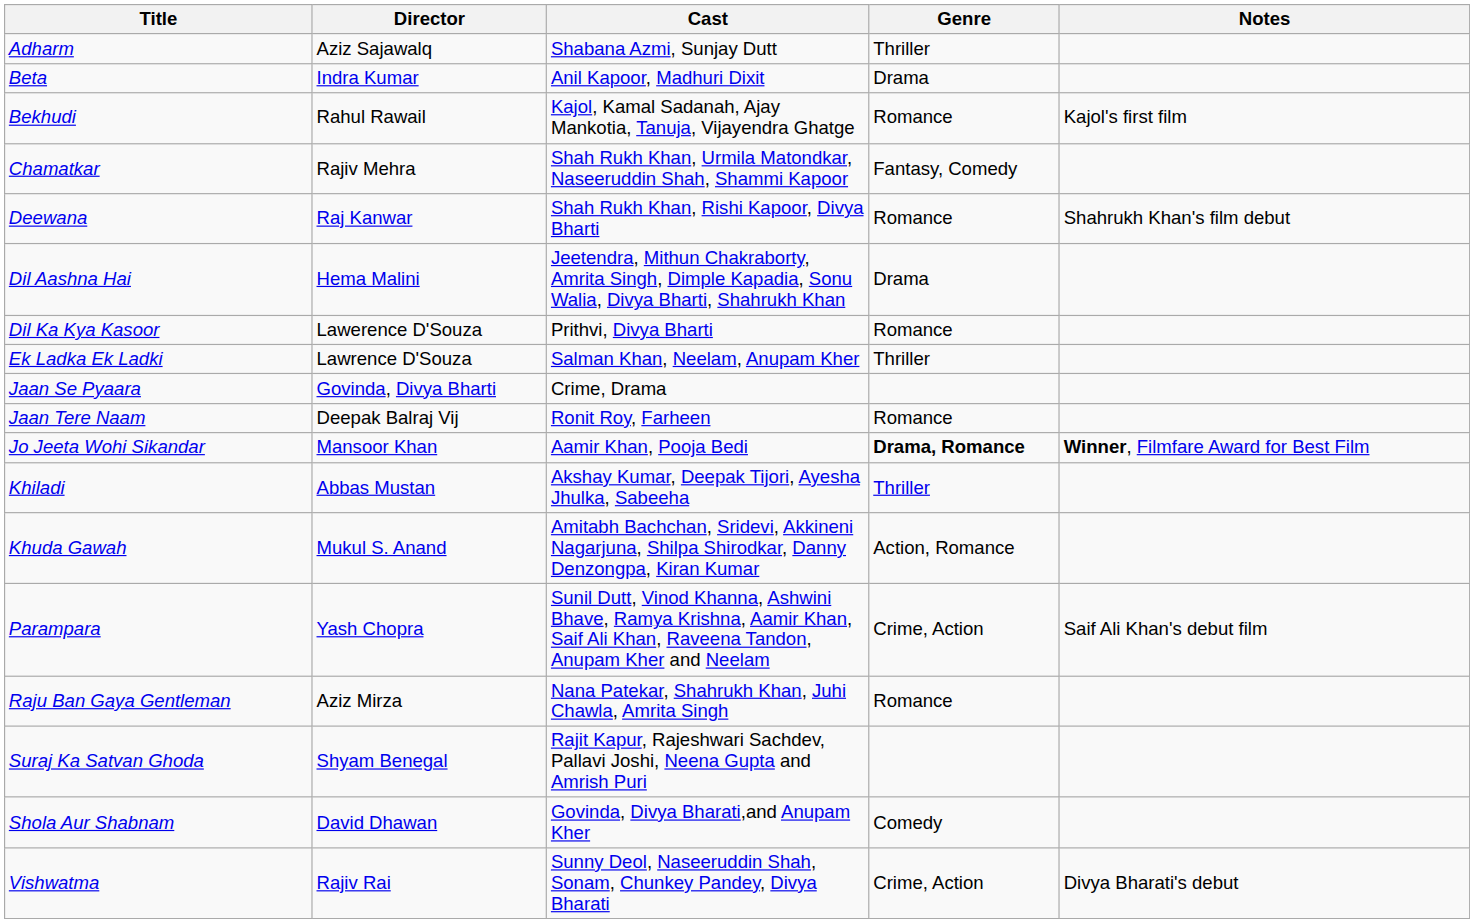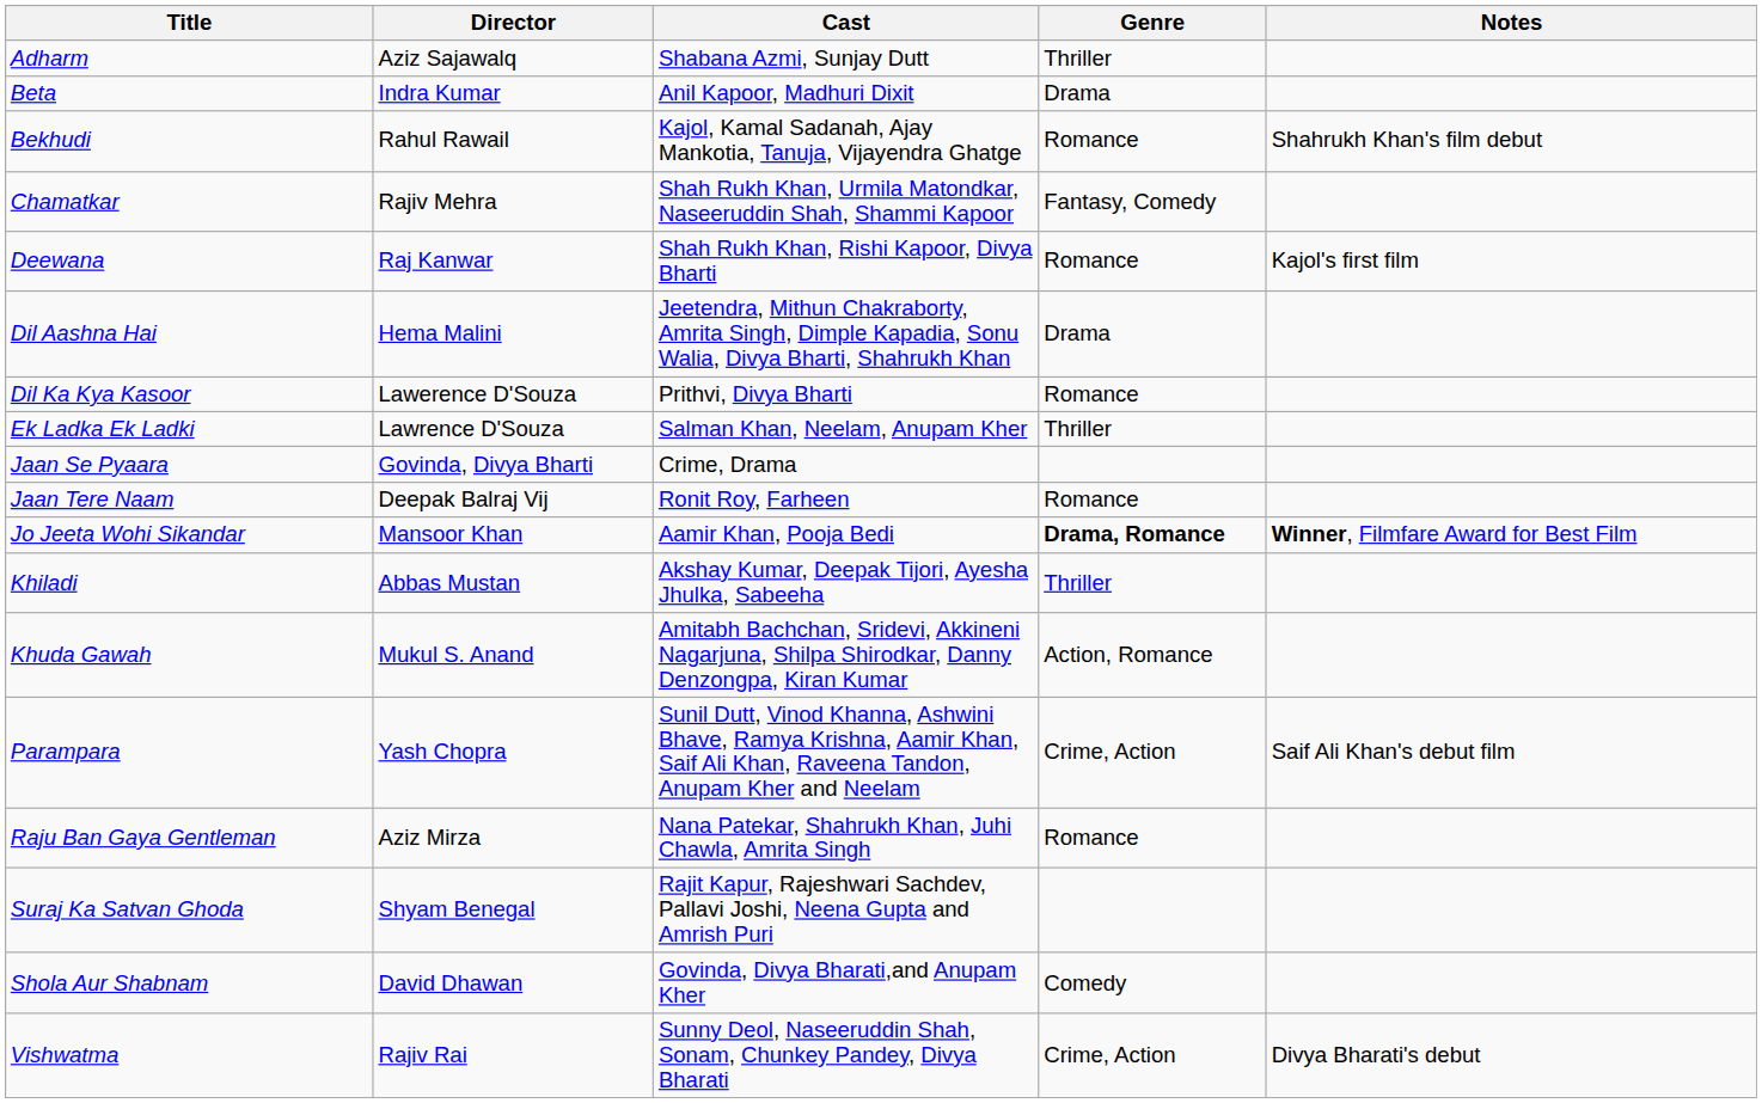 <table class="wikitable sortable" width= "100%">
 <tr>
 <th width=21%>Title</th>
 <th width=16%>Director</th>
 <th width=22%>Cast</th>
 <th width=13%>Genre</th>
 <th width=28%>Notes</th>
 </tr>
 <tr>
 <td><em><a href='#'>Adharm</a></em></td>
 <td>Aziz Sajawalq</td>
 <td><a href='#'>Shabana Azmi</a>, Sunjay Dutt</td>
 <td>Thriller</td>
 <td></td>
 </tr>
 <tr>
 <td><em><a href='#'>Beta</a></em></td>
 <td><a href='#'>Indra Kumar</a></td>
 <td><a href='#'>Anil Kapoor</a>, <a href='#'>Madhuri Dixit</a></td>
 <td>Drama</td>
 <td></td>
 </tr>
 <tr>
 <td><em><a href='#'>Bekhudi</a></em></td>
 <td>Rahul Rawail</td>
 <td><a href='#'>Kajol</a>, Kamal Sadanah, Ajay Mankotia, <a href='#'>Tanuja</a>, Vijayendra Ghatge</td>
 <td>Romance</td>
-<td>Kajol's first film</td>
+<td>Shahrukh Khan's film debut</td>
 </tr>
 <tr>
 <td><em><a href='#'>Chamatkar</a></em></td>
 <td>Rajiv Mehra</td>
 <td><a href='#'>Shah Rukh Khan</a>, <a href='#'>Urmila Matondkar</a>, <a href='#'>Naseeruddin Shah</a>, <a href='#'>Shammi Kapoor</a></td>
 <td>Fantasy, Comedy</td>
 <td></td>
 </tr>
 <tr>
 <td><em><a href='#'>Deewana</a></em></td>
 <td><a href='#'>Raj Kanwar</a></td>
 <td><a href='#'>Shah Rukh Khan</a>, <a href='#'>Rishi Kapoor</a>, <a href='#'>Divya Bharti</a></td>
 <td>Romance</td>
-<td>Shahrukh Khan's film debut</td>
+<td>Kajol's first film</td>
 </tr>
 <tr>
 <td><em><a href='#'>Dil Aashna Hai</a></em></td>
 <td><a href='#'>Hema Malini</a></td>
 <td><a href='#'>Jeetendra</a>, <a href='#'>Mithun Chakraborty</a>, <a href='#'>Amrita Singh</a>, <a href='#'>Dimple Kapadia</a>, <a href='#'>Sonu Walia</a>, <a href='#'>Divya Bharti</a>, <a href='#'>Shahrukh Khan</a></td>
 <td>Drama</td>
 <td></td>
 </tr>
 <tr>
 <td><em><a href='#'>Dil Ka Kya Kasoor</a></em></td>
 <td>Lawerence D'Souza</td>
 <td>Prithvi, <a href='#'>Divya Bharti</a></td>
 <td>Romance</td>
 <td></td>
 </tr>
 <tr>
 <td><em><a href='#'>Ek Ladka Ek Ladki</a></em></td>
 <td>Lawrence D'Souza</td>
 <td><a href='#'>Salman Khan</a>, <a href='#'>Neelam</a>, <a href='#'>Anupam Kher</a></td>
 <td>Thriller</td>
 <td></td>
 </tr>
 <tr>
 <td><em><a href='#'>Jaan Se Pyaara</a></em></td>
 <td><a href='#'>Govinda</a>, <a href='#'>Divya Bharti</a></td>
 <td>Crime, Drama</td>
 <td></td>
 </tr>
 <tr>
 <td><em><a href='#'>Jaan Tere Naam</a></em></td>
 <td>Deepak Balraj Vij</td>
 <td><a href='#'>Ronit Roy</a>, <a href='#'>Farheen</a></td>
 <td>Romance</td>
 <td></td>
 </tr>
 <tr>
 <td><em><a href='#'>Jo Jeeta Wohi Sikandar</a></em></td>
 <td><a href='#'>Mansoor Khan</a></td>
 <td><a href='#'>Aamir Khan</a>, <a href='#'>Pooja Bedi</a></td>
 <td><strong>Drama, Romance</strong></td>
 <td><strong>Winner</strong>, <a href='#'>Filmfare Award for Best Film</a></td>
 </tr>
 <tr>
 <td><em><a href='#'>Khiladi</a></em></td>
 <td><a href='#'>Abbas Mustan</a></td>
 <td><a href='#'>Akshay Kumar</a>, <a href='#'>Deepak Tijori</a>, <a href='#'>Ayesha Jhulka</a>, <a href='#'>Sabeeha</a></td>
 <td><a href='#'>Thriller</a></td>
 <td></td>
 </tr>
 <tr>
 <td><em><a href='#'>Khuda Gawah</a></em></td>
 <td><a href='#'>Mukul S. Anand</a></td>
 <td><a href='#'>Amitabh Bachchan</a>, <a href='#'>Sridevi</a>, <a href='#'>Akkineni Nagarjuna</a>, <a href='#'>Shilpa Shirodkar</a>, <a href='#'>Danny Denzongpa</a>, <a href='#'>Kiran Kumar</a></td>
 <td>Action, Romance</td>
 </tr>
 <tr>
 <td><em><a href='#'>Parampara</a></em></td>
 <td><a href='#'>Yash Chopra</a></td>
 <td><a href='#'>Sunil Dutt</a>, <a href='#'>Vinod Khanna</a>, <a href='#'>Ashwini Bhave</a>, <a href='#'>Ramya Krishna</a>, <a href='#'>Aamir Khan</a>, <a href='#'>Saif Ali Khan</a>, <a href='#'>Raveena Tandon</a>, <a href='#'>Anupam Kher</a> and <a href='#'>Neelam</a></td>
 <td>Crime, Action</td>
 <td>Saif Ali Khan's debut film</td>
 </tr>
 <tr>
 <td><em><a href='#'>Raju Ban Gaya Gentleman</a></em></td>
 <td>Aziz Mirza</td>
 <td><a href='#'>Nana Patekar</a>, <a href='#'>Shahrukh Khan</a>, <a href='#'>Juhi Chawla</a>, <a href='#'>Amrita Singh</a></td>
 <td>Romance</td>
 <td></td>
 </tr>
 <tr>
 <td><em><a href='#'>Suraj Ka Satvan Ghoda</a></em></td>
 <td><a href='#'>Shyam Benegal</a></td>
 <td><a href='#'>Rajit Kapur</a>, Rajeshwari Sachdev, Pallavi Joshi, <a href='#'>Neena Gupta</a> and <a href='#'>Amrish Puri</a></td>
 <td></td>
 <td></td>
 </tr>
 <tr>
 <td><em><a href='#'>Shola Aur Shabnam</a></em></td>
 <td><a href='#'>David Dhawan</a></td>
 <td><a href='#'>Govinda</a>, <a href='#'>Divya Bharati</a>,and <a href='#'>Anupam Kher</a></td>
 <td>Comedy</td>
 <td></td>
 </tr>
 <tr>
 <td><em><a href='#'>Vishwatma</a></em></td>
 <td><a href='#'>Rajiv Rai</a></td>
 <td><a href='#'>Sunny Deol</a>, <a href='#'>Naseeruddin Shah</a>, <a href='#'>Sonam</a>, <a href='#'>Chunkey Pandey</a>, <a href='#'>Divya Bharati</a></td>
 <td>Crime, Action</td>
 <td>Divya Bharati's debut</td>
 </tr>
 <tr>
 </tr>
 </table>
